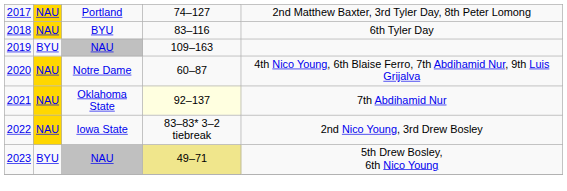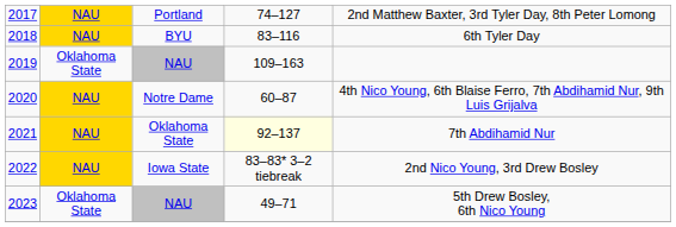 <table class="wikitable" width="65%">
 <tr align="center">
 <td><a href='#'>2017</a></td>
 <td bgcolor=gold><a href='#'>NAU</a></td>
 <td><a href='#'>Portland</a></td>
 <td>74–127</td>
 <td>2nd Matthew Baxter, 3rd Tyler Day, 8th Peter Lomong</td>
 </tr>
 <tr align="center">
 <td><a href='#'>2018</a></td>
 <td bgcolor=gold><a href='#'>NAU</a></td>
 <td><a href='#'>BYU</a></td>
 <td>83–116</td>
 <td>6th Tyler Day</td>
 </tr>
 <tr align="center">
 <td><a href='#'>2019</a></td>
-<td><a href='#'>BYU</a></td>
+<td><a href='#'>Oklahoma State</a></td>
 <td bgcolor=silver><a href='#'>NAU</a></td>
 <td>109–163</td>
 <td></td>
 </tr>
 <tr align="center">
 <td><a href='#'>2020</a></td>
 <td bgcolor=gold><a href='#'>NAU</a></td>
 <td><a href='#'>Notre Dame</a></td>
 <td>60–87</td>
 <td>4th <a href='#'>Nico Young</a>, 6th Blaise Ferro, 7th <a href='#'>Abdihamid Nur</a>, 9th <a href='#'>Luis Grijalva</a></td>
 </tr>
 <tr align="center">
 <td><a href='#'>2021</a></td>
 <td bgcolor=gold><a href='#'>NAU</a></td>
 <td><a href='#'>Oklahoma State</a></td>
 <td style="background: lightyellow;">92–137</td>
 <td>7th <a href='#'>Abdihamid Nur</a></td>
 </tr>
 <tr align="center">
 <td><a href='#'>2022</a></td>
 <td bgcolor=gold><a href='#'>NAU</a></td>
 <td><a href='#'>Iowa State</a></td>
 <td>83–83* 3–2 tiebreak</td>
 <td>2nd <a href='#'>Nico Young</a>, 3rd Drew Bosley</td>
 </tr>
 <tr align="center">
 <td><a href='#'>2023</a></td>
-<td><a href='#'>BYU</a></td>
+<td><a href='#'>Oklahoma State</a></td>
 <td bgcolor=silver><a href='#'>NAU</a></td>
-<td style="background: khaki;">49–71</td>
+<td>49–71</td>
 <td>5th Drew Bosley,<br>6th <a href='#'>Nico Young</a></td>
 </tr>
 <tr align="center">
 </tr>
 </table>
